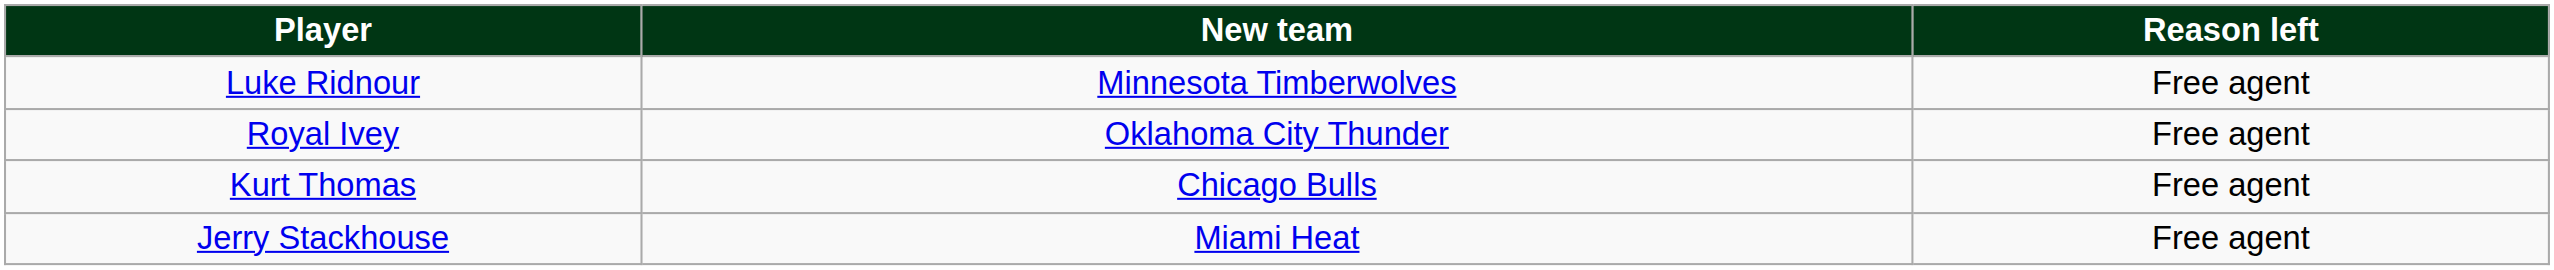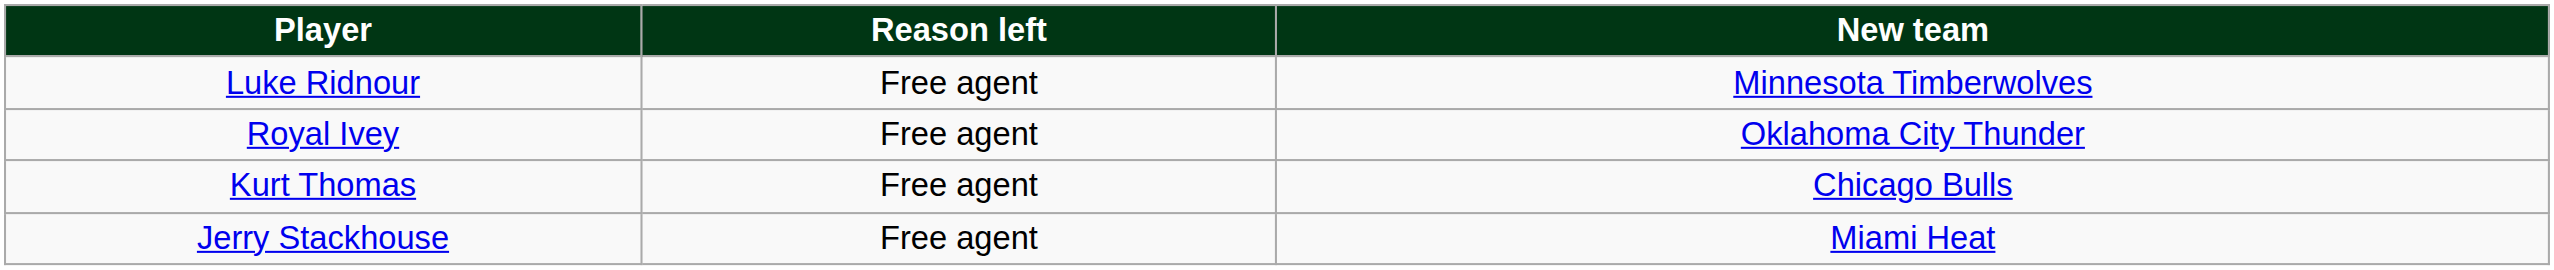 <table class="wikitable sortable sortable">
 <tr>
 <th style="background:#003614; color:white" width="10%">Player</th>
+<th style="background:#003614; color:white" width="10%">Reason left</th>
 <th style="background:#003614; color:white" width="20%">New team</th>
-<th style="background:#003614; color:white" width="10%">Reason left</th>
 </tr>
 <tr style="text-align: center">
 <td><a href='#'>Luke Ridnour</a></td>
+<td>Free agent</td>
 <td><a href='#'>Minnesota Timberwolves</a></td>
-<td>Free agent</td>
 </tr>
 <tr style="text-align: center">
 <td><a href='#'>Royal Ivey</a></td>
+<td>Free agent</td>
 <td><a href='#'>Oklahoma City Thunder</a></td>
-<td>Free agent</td>
 </tr>
 <tr style="text-align: center">
 <td><a href='#'>Kurt Thomas</a></td>
+<td>Free agent</td>
 <td><a href='#'>Chicago Bulls</a></td>
-<td>Free agent</td>
 </tr>
 <tr style="text-align: center">
 <td><a href='#'>Jerry Stackhouse</a></td>
+<td>Free agent</td>
 <td><a href='#'>Miami Heat</a></td>
-<td>Free agent</td>
 </tr>
 </table>
